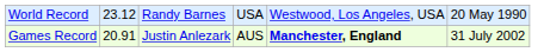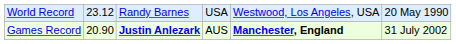 <table class="wikitable">
 <tr bgcolor = "ddeeff">
 <td><a href='#'>World Record</a></td>
 <td>23.12</td>
 <td><a href='#'>Randy Barnes</a></td>
 <td>USA</td>
 <td><a href='#'>Westwood, Los Angeles</a>, USA</td>
 <td>20 May 1990</td>
 </tr>
 <tr bgcolor = "eeffdd">
 <td><a href='#'>Games Record</a></td>
-<td>20.91</td>
-<td><a href='#'>Justin Anlezark</a></td>
+<td>20.90</td>
+<td><strong><a href='#'>Justin Anlezark</a></strong></td>
 <td>AUS</td>
 <td><strong><a href='#'>Manchester</a>, England</strong></td>
 <td>31 July 2002</td>
 </tr>
 </table>
